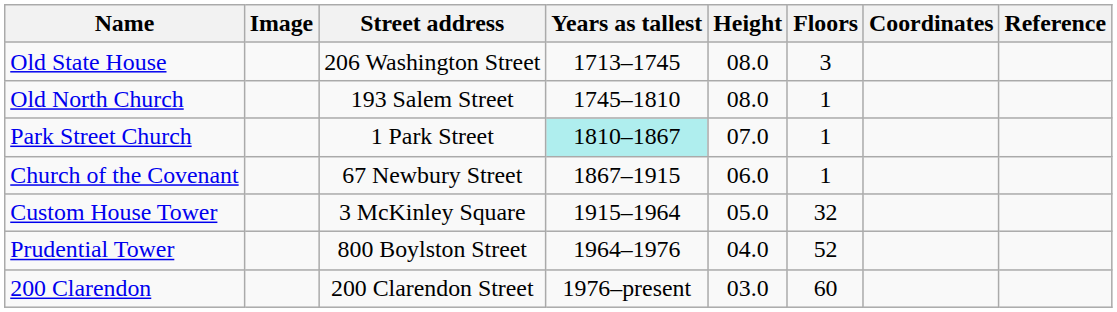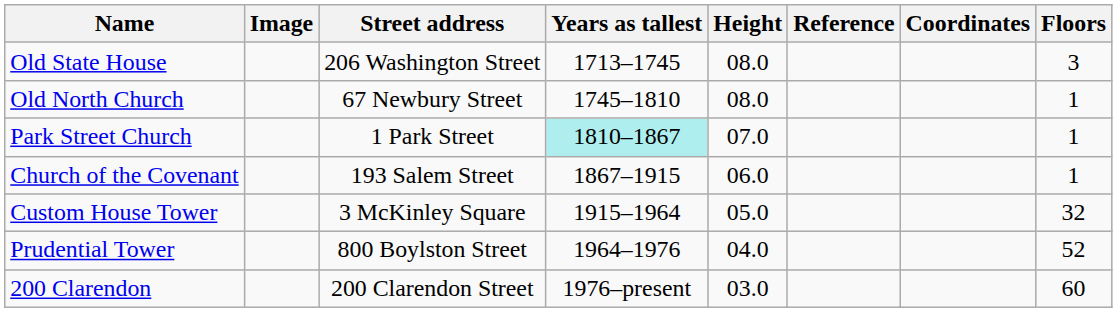 <table class="wikitable sortable">
 <tr>
 <th scope=col>Name</th>
 <th scope=col class="unsortable">Image</th>
 <th scope=col>Street address</th>
 <th scope=col>Years as tallest</th>
 <th scope=col>Height<br></th>
+<th scope=col class="unsortable">Reference</th>
+<th scope=col>Coordinates</th>
 <th scope=col>Floors</th>
-<th scope=col>Coordinates</th>
-<th scope=col class="unsortable">Reference</th>
 </tr>
 <tr>
 <td><a href='#'>Old State House</a></td>
 <td></td>
 <td style="text-align:center;">206 Washington Street</td>
 <td style="text-align:center;">1713–1745</td>
 <td style="text-align:center;"><span>08.0</span></td>
-<td style="text-align:center;">3</td>
 <td style="text-align:center;"></td>
 <td style="text-align:center;"></td>
+<td style="text-align:center;">3</td>
 </tr>
 <tr>
 <td><a href='#'>Old North Church</a></td>
 <td></td>
-<td style="text-align:center;">193 Salem Street</td>
+<td style="text-align:center;">67 Newbury Street</td>
 <td style="text-align:center;">1745–1810</td>
 <td style="text-align:center;"><span>08.0</span></td>
-<td style="text-align:center;">1</td>
 <td style="text-align:center;"></td>
 <td style="text-align:center;"></td>
+<td style="text-align:center;">1</td>
 </tr>
 <tr>
 <td><a href='#'>Park Street Church</a></td>
 <td></td>
 <td style="text-align:center;">1 Park Street</td>
 <td style="background: paleturquoise; text-align:center;">1810–1867</td>
 <td style="text-align:center;"><span>07.0</span></td>
-<td style="text-align:center;">1</td>
 <td style="text-align:center;"></td>
 <td style="text-align:center;"></td>
+<td style="text-align:center;">1</td>
 </tr>
 <tr>
 <td><a href='#'>Church of the Covenant</a></td>
 <td></td>
-<td style="text-align:center;">67 Newbury Street</td>
+<td style="text-align:center;">193 Salem Street</td>
 <td style="text-align:center;">1867–1915</td>
 <td style="text-align:center;"><span>06.0</span></td>
-<td style="text-align:center;">1</td>
 <td style="text-align:center;"></td>
 <td style="text-align:center;"></td>
+<td style="text-align:center;">1</td>
 </tr>
 <tr>
 <td><a href='#'>Custom House Tower</a></td>
 <td></td>
 <td style="text-align:center;">3 McKinley Square</td>
 <td style="text-align:center;">1915–1964</td>
 <td style="text-align:center;"><span>05.0</span></td>
-<td style="text-align:center;">32</td>
 <td style="text-align:center;"></td>
 <td style="text-align:center;"></td>
+<td style="text-align:center;">32</td>
 </tr>
 <tr>
 <td><a href='#'>Prudential Tower</a></td>
 <td></td>
 <td style="text-align:center;">800 Boylston Street</td>
 <td style="text-align:center;">1964–1976</td>
 <td style="text-align:center;"><span>04.0</span></td>
-<td style="text-align:center;">52</td>
 <td style="text-align:center;"></td>
 <td style="text-align:center;"></td>
+<td style="text-align:center;">52</td>
 </tr>
 <tr>
 <td><a href='#'>200 Clarendon</a></td>
 <td></td>
 <td style="text-align:center;">200 Clarendon Street</td>
 <td style="text-align:center;">1976–present</td>
 <td style="text-align:center;"><span>03.0</span></td>
-<td style="text-align:center;">60</td>
 <td style="text-align:center;"></td>
 <td style="text-align:center;"></td>
+<td style="text-align:center;">60</td>
 </tr>
 </table>
